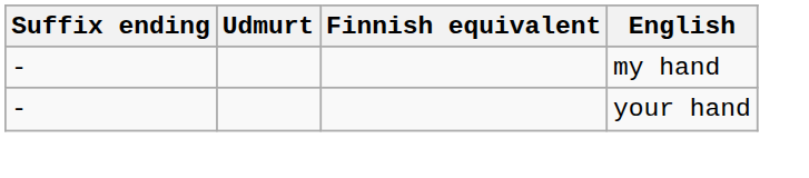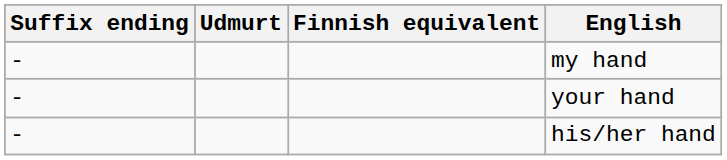 <table class="wikitable">
 <tr>
 <th>Suffix ending</th>
 <th>Udmurt</th>
 <th>Finnish equivalent</th>
 <th>English</th>
 </tr>
 <tr>
 <td>-</td>
 <td></td>
 <td></td>
 <td>my hand</td>
 </tr>
 <tr>
 <td>-</td>
 <td></td>
 <td></td>
 <td>your hand</td>
 </tr>
+<tr>
+<td>-</td>
+<td></td>
+<td></td>
+<td>his/her hand</td>
+</tr>
 </table>
